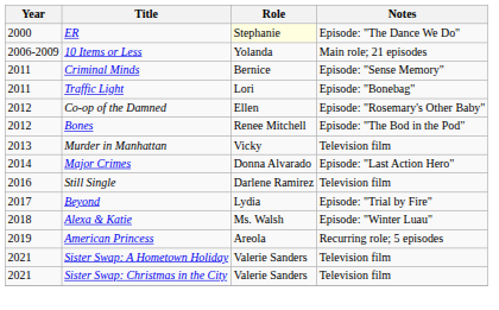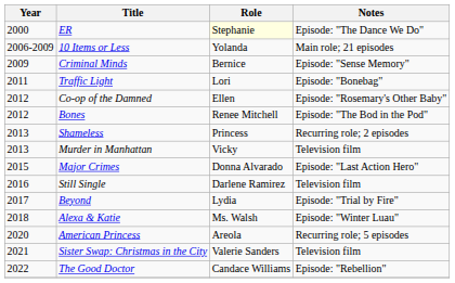 <table class="wikitable sortable">
 <tr>
 <th>Year</th>
 <th>Title</th>
 <th>Role</th>
 <th>Notes</th>
 </tr>
 <tr>
 <td>2000</td>
 <td><em><a href='#'>ER</a></em></td>
 <td style="background: lightyellow;">Stephanie</td>
 <td>Episode: "The Dance We Do"</td>
 </tr>
 <tr>
 <td>2006-2009</td>
 <td><em><a href='#'>10 Items or Less</a></em></td>
 <td>Yolanda</td>
 <td>Main role; 21 episodes</td>
 </tr>
 <tr>
-<td>2011</td>
+<td>2009</td>
 <td><em><a href='#'>Criminal Minds</a></em></td>
 <td>Bernice</td>
 <td>Episode: "Sense Memory"</td>
 </tr>
 <tr>
 <td>2011</td>
 <td><em><a href='#'>Traffic Light</a></em></td>
 <td>Lori</td>
 <td>Episode: "Bonebag"</td>
 </tr>
 <tr>
 <td>2012</td>
 <td><em>Co-op of the Damned</em></td>
 <td>Ellen</td>
 <td>Episode: "Rosemary's Other Baby"</td>
 </tr>
 <tr>
 <td>2012</td>
 <td><em><a href='#'>Bones</a></em></td>
 <td>Renee Mitchell</td>
 <td>Episode: "The Bod in the Pod"</td>
 </tr>
 <tr>
 <td>2013</td>
+<td><em><a href='#'>Shameless</a></em></td>
+<td>Princess</td>
+<td>Recurring role; 2 episodes</td>
+</tr>
+<tr>
+<td>2013</td>
 <td><em>Murder in Manhattan</em></td>
 <td>Vicky</td>
 <td>Television film</td>
 </tr>
 <tr>
-<td>2014</td>
+<td>2015</td>
 <td><em><a href='#'>Major Crimes</a></em></td>
 <td>Donna Alvarado</td>
 <td>Episode: "Last Action Hero"</td>
 </tr>
 <tr>
 <td>2016</td>
 <td><em>Still Single</em></td>
 <td>Darlene Ramirez</td>
 <td>Television film</td>
 </tr>
 <tr>
 <td>2017</td>
 <td><em><a href='#'>Beyond</a></em></td>
 <td>Lydia</td>
 <td>Episode: "Trial by Fire"</td>
 </tr>
 <tr>
 <td>2018</td>
 <td><em><a href='#'>Alexa & Katie</a></em></td>
 <td>Ms. Walsh</td>
 <td>Episode: "Winter Luau"</td>
 </tr>
 <tr>
-<td>2019</td>
+<td>2020</td>
 <td><em><a href='#'>American Princess</a></em></td>
 <td>Areola</td>
 <td>Recurring role; 5 episodes</td>
-</tr>
-<tr>
-<td>2021</td>
-<td><em><a href='#'>Sister Swap: A Hometown Holiday</a></em></td>
-<td>Valerie Sanders</td>
-<td>Television film</td>
 </tr>
 <tr>
 <td>2021</td>
 <td><em><a href='#'>Sister Swap: Christmas in the City</a></em></td>
 <td>Valerie Sanders</td>
 <td>Television film</td>
 </tr>
 <tr>
+<td>2022</td>
+<td><em><a href='#'>The Good Doctor</a></em></td>
+<td>Candace Williams</td>
+<td>Episode: "Rebellion"</td>
+</tr>
+<tr>
 </tr>
 </table>
